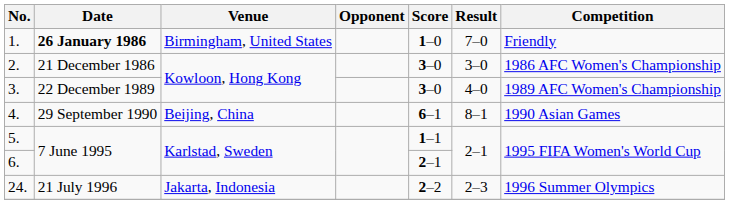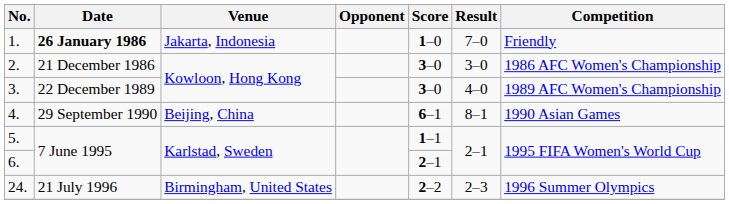 <table class="wikitable">
 <tr>
 <th>No.</th>
 <th>Date</th>
 <th>Venue</th>
 <th>Opponent</th>
 <th>Score</th>
 <th>Result</th>
 <th>Competition</th>
 </tr>
 <tr>
 <td>1.</td>
 <td><strong>26 January 1986</strong></td>
-<td><a href='#'>Birmingham</a>, <a href='#'>United States</a></td>
+<td><a href='#'>Jakarta</a>, <a href='#'>Indonesia</a></td>
 <td></td>
 <td align=center><strong>1</strong>–0</td>
 <td align=center>7–0</td>
 <td><a href='#'>Friendly</a></td>
 </tr>
 <tr>
 <td>2.</td>
 <td>21 December 1986</td>
 <td rowspan=2><a href='#'>Kowloon</a>, <a href='#'>Hong Kong</a></td>
 <td></td>
 <td align=center><strong>3</strong>–0</td>
 <td align=center>3–0</td>
 <td><a href='#'>1986 AFC Women's Championship</a></td>
 </tr>
 <tr>
 <td>3.</td>
 <td>22 December 1989</td>
 <td></td>
 <td align=center><strong>3</strong>–0</td>
 <td align=center>4–0</td>
 <td><a href='#'>1989 AFC Women's Championship</a></td>
 </tr>
 <tr>
 <td>4.</td>
 <td>29 September 1990</td>
 <td><a href='#'>Beijing</a>, <a href='#'>China</a></td>
 <td></td>
 <td align=center><strong>6</strong>–1</td>
 <td align=center>8–1</td>
 <td><a href='#'>1990 Asian Games</a></td>
 </tr>
 <tr>
 <td>5.</td>
 <td rowspan=2>7 June 1995</td>
 <td rowspan=2><a href='#'>Karlstad</a>, <a href='#'>Sweden</a></td>
 <td rowspan=2></td>
 <td align=center><strong>1</strong>–1</td>
 <td rowspan=2 align=center>2–1</td>
 <td rowspan=2><a href='#'>1995 FIFA Women's World Cup</a></td>
 </tr>
 <tr>
 <td>6.</td>
 <td align=center><strong>2</strong>–1</td>
 </tr>
 <tr>
 <td>24.</td>
 <td>21 July 1996</td>
-<td><a href='#'>Jakarta</a>, <a href='#'>Indonesia</a></td>
+<td><a href='#'>Birmingham</a>, <a href='#'>United States</a></td>
 <td></td>
 <td align=center><strong>2</strong>–2</td>
 <td align=center>2–3</td>
 <td><a href='#'>1996 Summer Olympics</a></td>
 </tr>
 <tr>
 </tr>
 </table>
